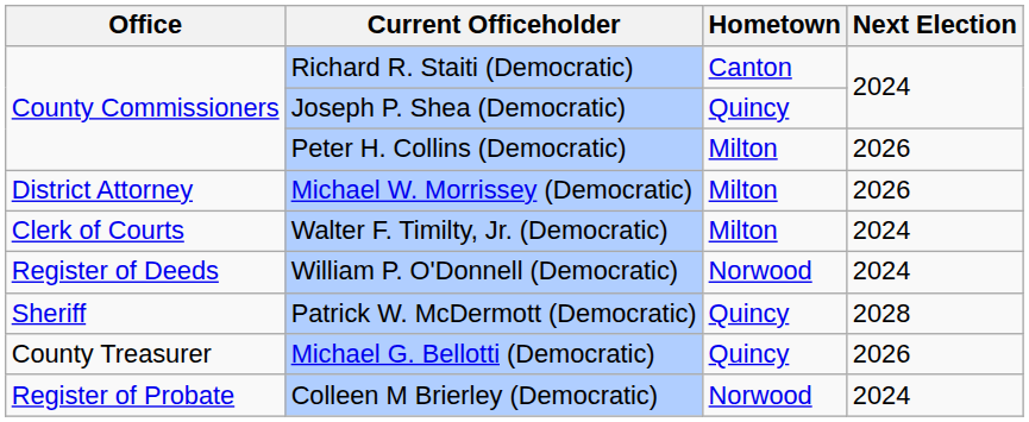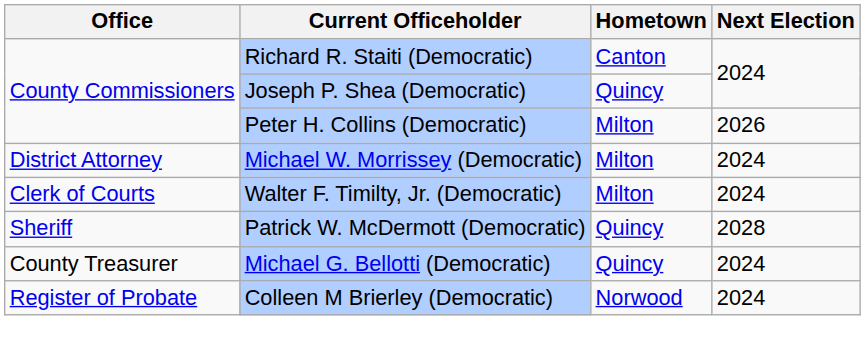 <table class=wikitable>
 <tr>
 <th>Office</th>
 <th>Current Officeholder</th>
 <th>Hometown</th>
 <th>Next Election</th>
 </tr>
 <tr>
 <td rowspan="3"><a href='#'>County Commissioners</a></td>
 <td style="background:#B0CEFF;">Richard R. Staiti (Democratic)</td>
 <td><a href='#'>Canton</a></td>
 <td rowspan="2">2024</td>
 </tr>
 <tr>
 <td style="background:#B0CEFF;">Joseph P. Shea (Democratic)</td>
 <td><a href='#'>Quincy</a></td>
 </tr>
 <tr>
 <td style="background:#B0CEFF;">Peter H. Collins (Democratic)</td>
 <td><a href='#'>Milton</a></td>
 <td>2026</td>
 </tr>
 <tr>
 <td><a href='#'>District Attorney</a></td>
 <td style="background:#B0CEFF;"><a href='#'>Michael W. Morrissey</a> (Democratic)</td>
 <td><a href='#'>Milton</a></td>
-<td>2026</td>
+<td>2024</td>
 </tr>
 <tr>
 <td><a href='#'>Clerk of Courts</a></td>
 <td style="background:#B0CEFF;">Walter F. Timilty, Jr. (Democratic)</td>
 <td><a href='#'>Milton</a></td>
-<td>2024</td>
-</tr>
-<tr>
-<td><a href='#'>Register of Deeds</a></td>
-<td style="background:#B0CEFF;">William P. O'Donnell (Democratic)</td>
-<td><a href='#'>Norwood</a></td>
 <td>2024</td>
 </tr>
 <tr>
 <td><a href='#'>Sheriff</a></td>
 <td style="background:#B0CEFF;">Patrick W. McDermott (Democratic)</td>
 <td><a href='#'>Quincy</a></td>
 <td>2028</td>
 </tr>
 <tr>
 <td>County Treasurer</td>
 <td style="background:#B0CEFF;"><a href='#'>Michael G. Bellotti</a> (Democratic)</td>
 <td><a href='#'>Quincy</a></td>
-<td>2026</td>
+<td>2024</td>
 </tr>
 <tr>
 <td><a href='#'>Register of Probate</a></td>
 <td style="background:#B0CEFF;">Colleen M Brierley (Democratic)</td>
 <td><a href='#'>Norwood</a></td>
 <td>2024</td>
 </tr>
 </table>
